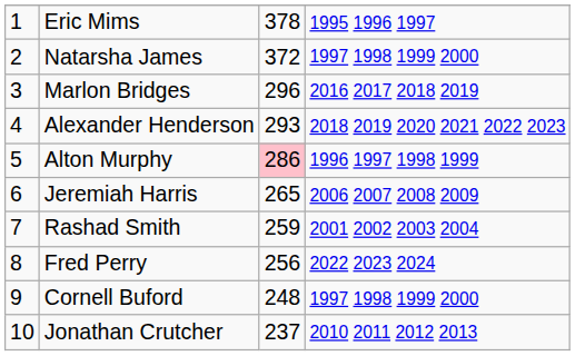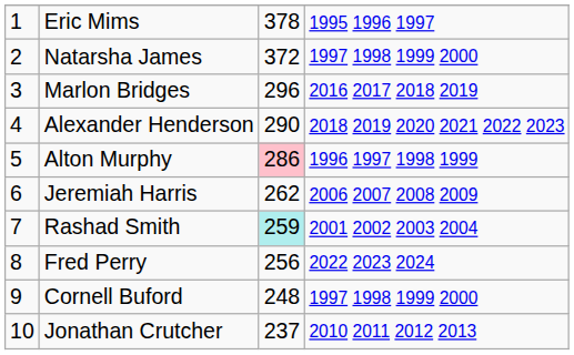 <table class="wikitable">
 <tr>
 </tr>
 <tr>
 <td>1</td>
 <td>Eric Mims</td>
 <td>378</td>
 <td style="font-size:80%;"><a href='#'>1995</a> <a href='#'>1996</a> <a href='#'>1997</a></td>
 </tr>
 <tr>
 <td>2</td>
 <td>Natarsha James</td>
 <td>372</td>
 <td style="font-size:80%;"><a href='#'>1997</a> <a href='#'>1998</a> <a href='#'>1999</a> <a href='#'>2000</a></td>
 </tr>
 <tr>
 <td>3</td>
 <td>Marlon Bridges</td>
 <td>296</td>
 <td style="font-size:80%;"><a href='#'>2016</a> <a href='#'>2017</a> <a href='#'>2018</a> <a href='#'>2019</a></td>
 </tr>
 <tr>
 <td>4</td>
 <td>Alexander Henderson</td>
-<td>293</td>
+<td>290</td>
 <td style="font-size:80%;"><a href='#'>2018</a> <a href='#'>2019</a> <a href='#'>2020</a> <a href='#'>2021</a> <a href='#'>2022</a> <a href='#'>2023</a></td>
 </tr>
 <tr>
 <td>5</td>
 <td>Alton Murphy</td>
 <td style="background: pink;">286</td>
 <td style="font-size:80%;"><a href='#'>1996</a> <a href='#'>1997</a> <a href='#'>1998</a> <a href='#'>1999</a></td>
 </tr>
 <tr>
 <td>6</td>
 <td>Jeremiah Harris</td>
-<td>265</td>
+<td>262</td>
 <td style="font-size:80%;"><a href='#'>2006</a> <a href='#'>2007</a> <a href='#'>2008</a> <a href='#'>2009</a></td>
 </tr>
 <tr>
 <td>7</td>
 <td>Rashad Smith</td>
-<td>259</td>
+<td style="background: paleturquoise;">259</td>
 <td style="font-size:80%;"><a href='#'>2001</a> <a href='#'>2002</a> <a href='#'>2003</a> <a href='#'>2004</a></td>
 </tr>
 <tr>
 <td>8</td>
 <td>Fred Perry</td>
 <td>256</td>
 <td style="font-size:80%;"><a href='#'>2022</a> <a href='#'>2023</a> <a href='#'>2024</a></td>
 </tr>
 <tr>
 <td>9</td>
 <td>Cornell Buford</td>
 <td>248</td>
 <td style="font-size:80%;"><a href='#'>1997</a> <a href='#'>1998</a> <a href='#'>1999</a> <a href='#'>2000</a></td>
 </tr>
 <tr>
 <td>10</td>
 <td>Jonathan Crutcher</td>
 <td>237</td>
 <td style="font-size:80%;"><a href='#'>2010</a> <a href='#'>2011</a> <a href='#'>2012</a> <a href='#'>2013</a></td>
 </tr>
 </table>
